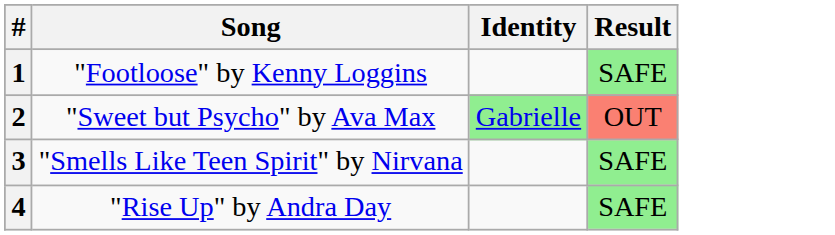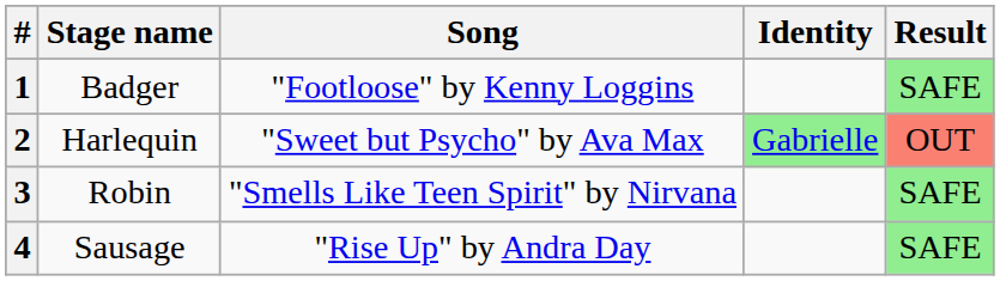 <table class="wikitable plainrowheaders" style="text-align: center;">
 <tr>
 <th>#</th>
+<th>Stage name</th>
 <th>Song</th>
 <th>Identity</th>
 <th>Result</th>
 </tr>
 <tr>
 <th>1</th>
+<td>Badger</td>
 <td>"<a href='#'>Footloose</a>" by <a href='#'>Kenny Loggins</a></td>
 <td></td>
 <td bgcolor="lightgreen">SAFE</td>
 </tr>
 <tr>
 <th>2</th>
+<td>Harlequin</td>
 <td>"<a href='#'>Sweet but Psycho</a>" by <a href='#'>Ava Max</a></td>
 <td style="background: lightgreen;"><a href='#'>Gabrielle</a></td>
 <td bgcolor=salmon>OUT</td>
 </tr>
 <tr>
 <th>3</th>
+<td>Robin</td>
 <td>"<a href='#'>Smells Like Teen Spirit</a>" by <a href='#'>Nirvana</a></td>
 <td></td>
 <td bgcolor="lightgreen">SAFE</td>
 </tr>
 <tr>
 <th>4</th>
+<td>Sausage</td>
 <td>"<a href='#'>Rise Up</a>" by <a href='#'>Andra Day</a></td>
 <td></td>
 <td bgcolor="lightgreen">SAFE</td>
 </tr>
 </table>
